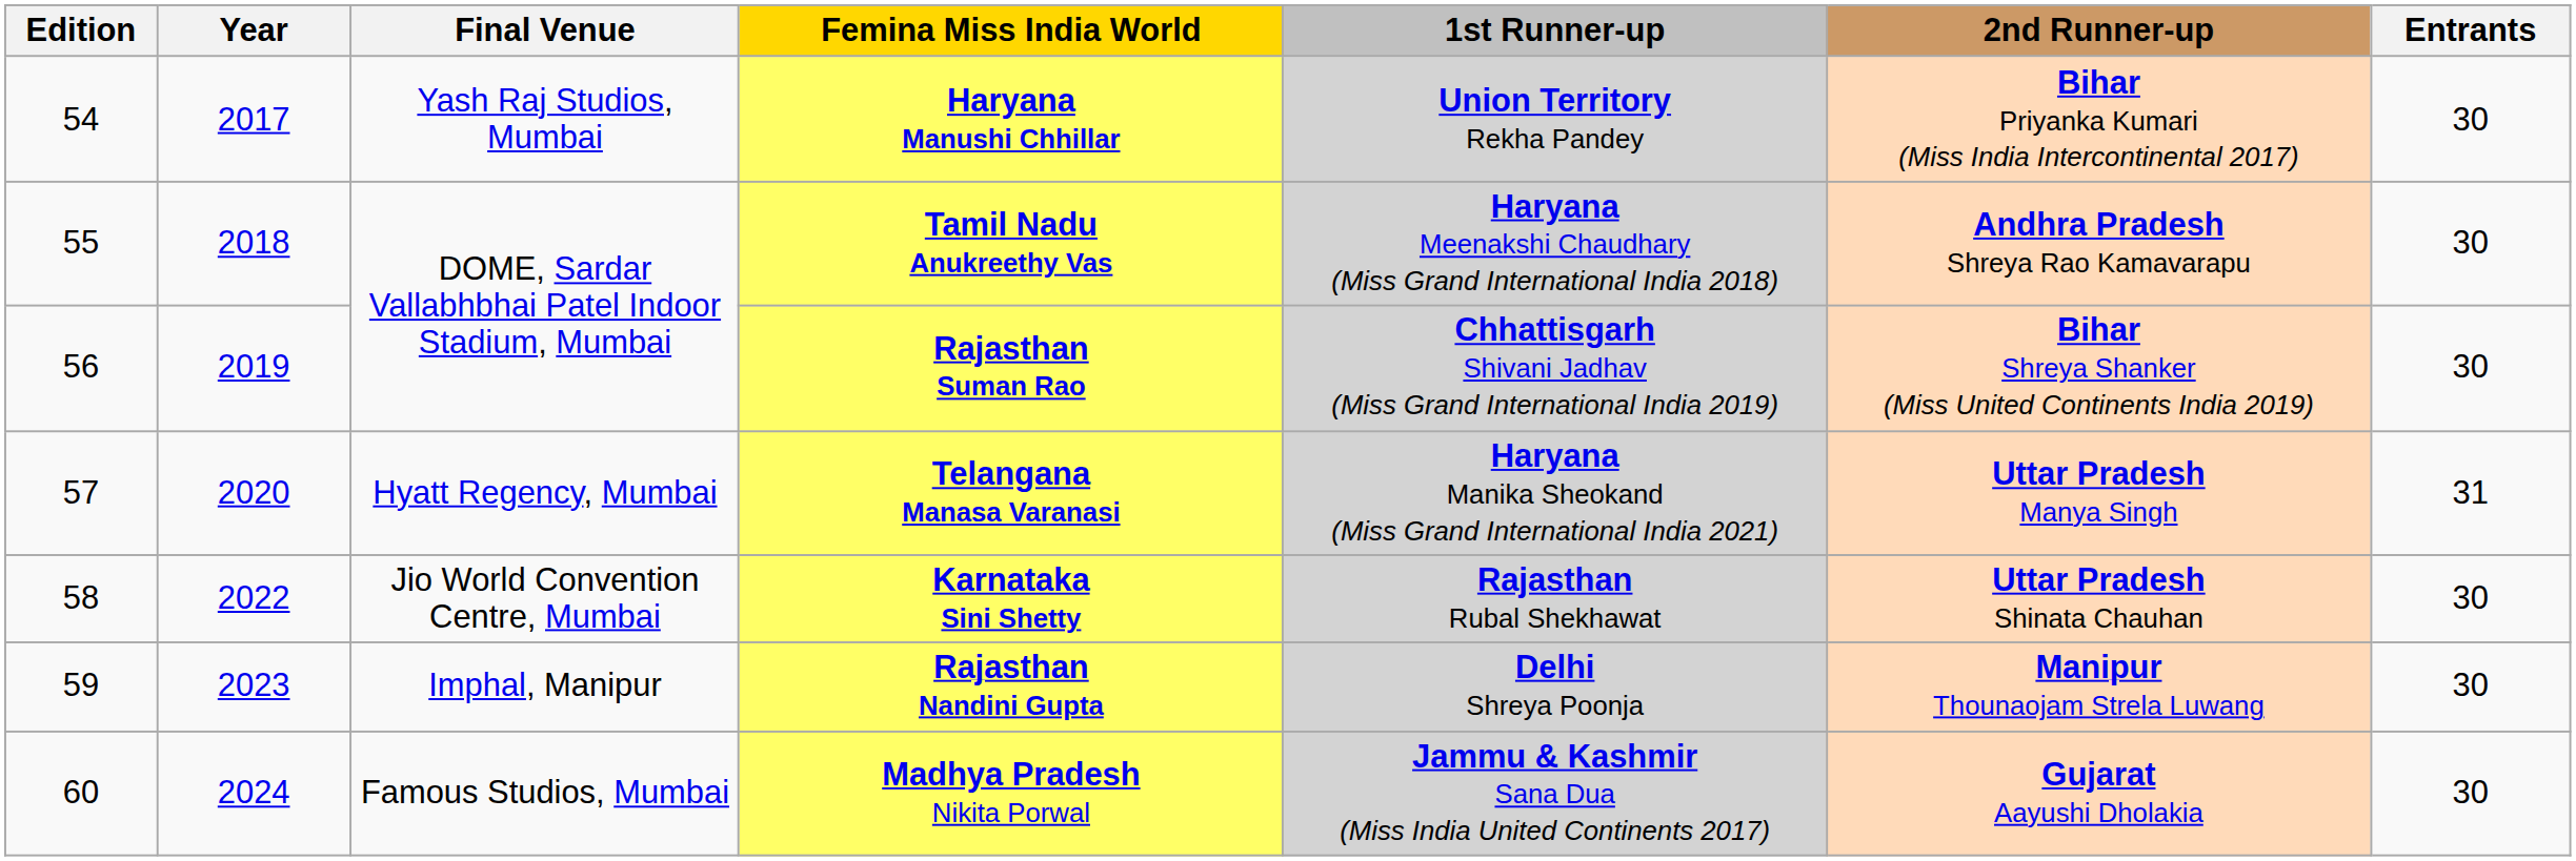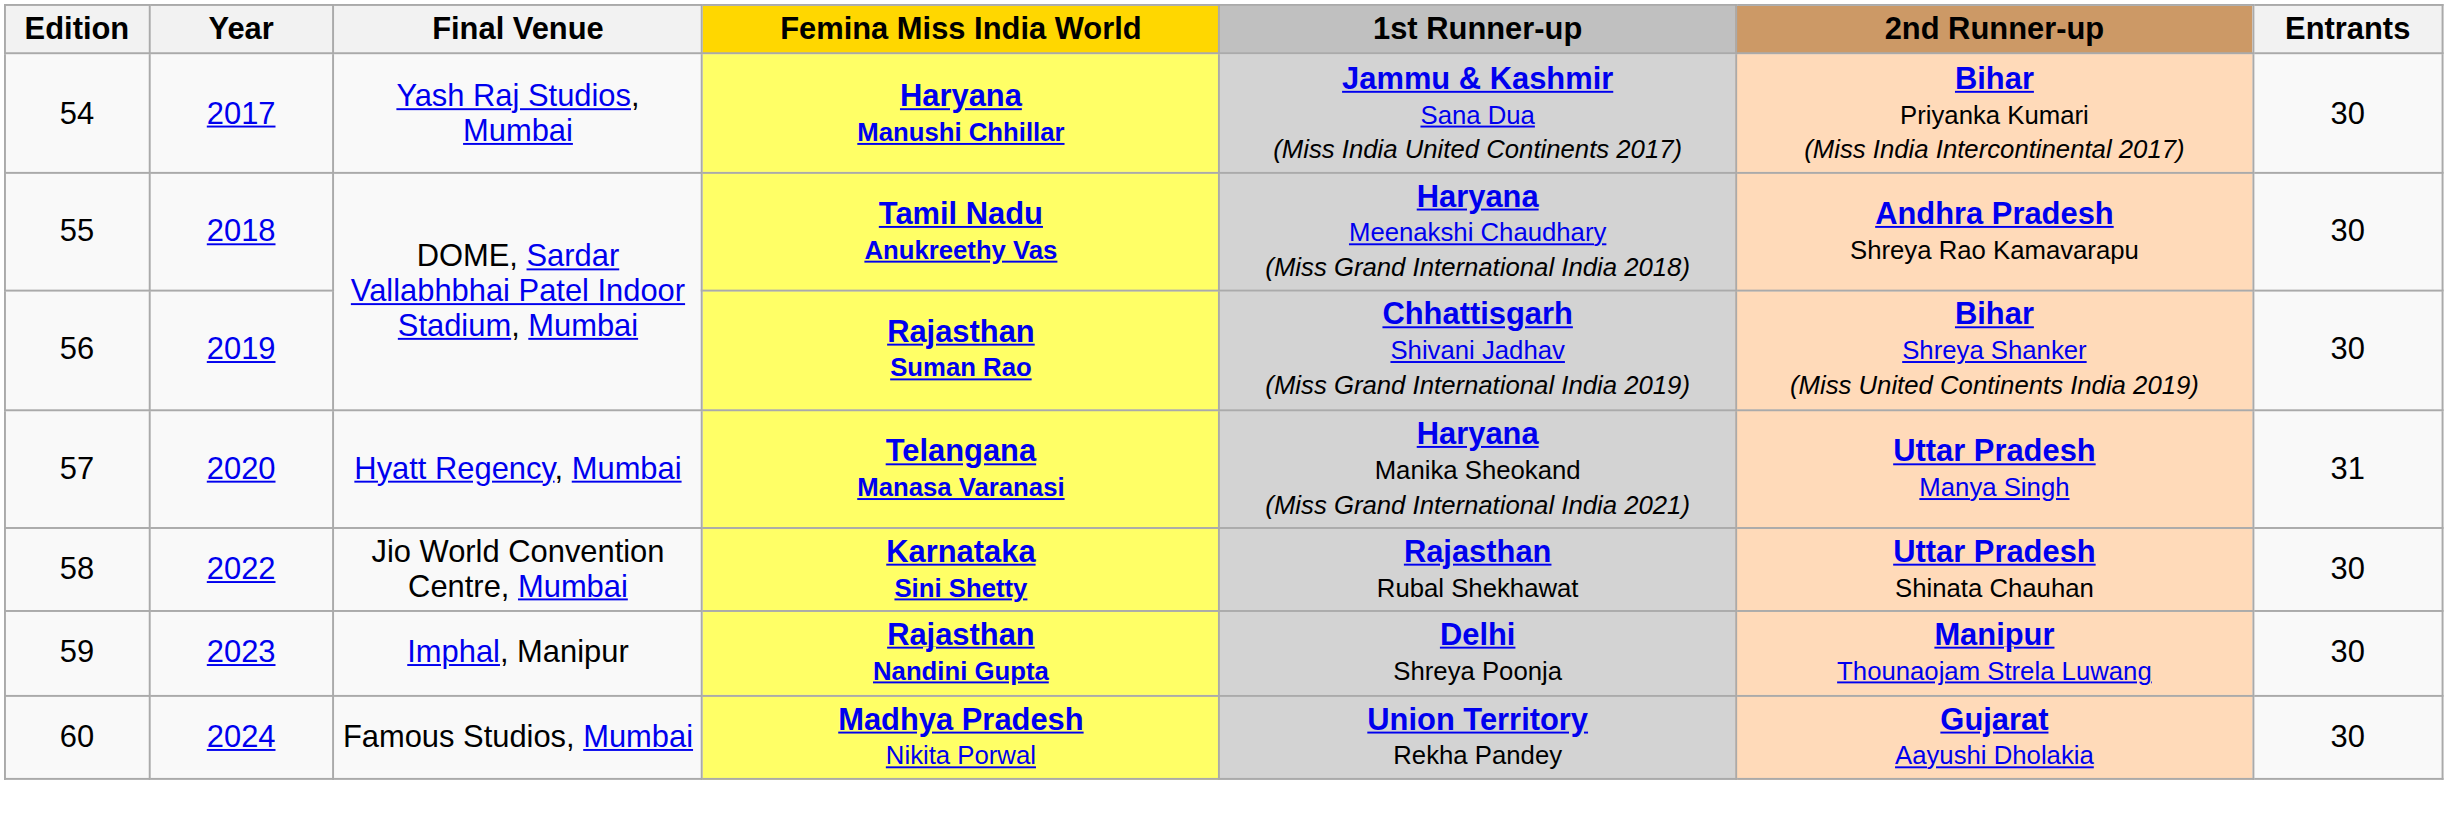 <table class="wikitable" style="text-align:center;width:100%">
 <tr>
 <th width=2%>Edition</th>
 <th width=5%>Year</th>
 <th width=10%>Final Venue</th>
 <th style="width:14%; background:gold;">Femina Miss India World</th>
 <th style="width:14%; background:silver;">1st Runner-up</th>
 <th style="width:14%; background:#c96;">2nd Runner-up</th>
 <th width=4%>Entrants</th>
 </tr>
 <tr>
 <td>54</td>
 <td><a href='#'>2017</a></td>
 <td><a href='#'>Yash Raj Studios</a>, <a href='#'>Mumbai</a></td>
 <td bgcolor="FFFF66"><strong><a href='#'>Haryana</a></strong><br><small><strong><a href='#'>Manushi Chhillar</a></strong></small></td>
-<td bgcolor="D3D3D3"><strong><a href='#'>Union Territory</a></strong><br><small>Rekha Pandey</small></td>
+<td bgcolor="D3D3D3"><strong><a href='#'>Jammu & Kashmir</a></strong><br><small><a href='#'>Sana Dua</a><br><em>(Miss India United Continents 2017)</em></small></td>
 <td bgcolor="FFDAB9"><strong><a href='#'>Bihar</a></strong><br><small>Priyanka Kumari<br><em>(Miss India Intercontinental 2017)</em></small></td>
 <td>30</td>
 </tr>
 <tr>
 <td>55</td>
 <td><a href='#'>2018</a></td>
 <td rowspan=2>DOME, <a href='#'>Sardar Vallabhbhai Patel Indoor Stadium</a>, <a href='#'>Mumbai</a></td>
 <td bgcolor="FFFF66"><strong><a href='#'>Tamil Nadu</a></strong><br><small><strong><a href='#'>Anukreethy Vas</a></strong></small></td>
 <td bgcolor="D3D3D3"><strong><a href='#'>Haryana</a></strong><br><small><a href='#'>Meenakshi Chaudhary</a><br><em>(Miss Grand International India 2018)</em></small></td>
 <td bgcolor="FFDAB9"><strong><a href='#'>Andhra Pradesh</a></strong><br><small>Shreya Rao Kamavarapu</small></td>
 <td>30</td>
 </tr>
 <tr>
 <td>56</td>
 <td><a href='#'>2019</a></td>
 <td bgcolor="FFFF66"><strong><a href='#'>Rajasthan</a></strong><br><small><strong><a href='#'>Suman Rao</a></strong></small></td>
 <td bgcolor="D3D3D3"><strong><a href='#'>Chhattisgarh</a></strong><br><small><a href='#'>Shivani Jadhav</a><br><em>(Miss Grand International India 2019)</em></small></td>
 <td bgcolor="FFDAB9"><strong><a href='#'>Bihar</a></strong><br><small><a href='#'>Shreya Shanker</a><br><em>(Miss United Continents India 2019)</em></small></td>
 <td>30</td>
 </tr>
 <tr>
 <td>57</td>
 <td><a href='#'>2020</a></td>
 <td><a href='#'>Hyatt Regency</a>, <a href='#'>Mumbai</a></td>
 <td bgcolor="FFFF66"><strong><a href='#'>Telangana</a></strong><br><small><strong><a href='#'>Manasa Varanasi</a></strong></small></td>
 <td bgcolor="D3D3D3"><strong><a href='#'>Haryana</a></strong><br><small>Manika Sheokand<br><em>(Miss Grand International India 2021)</em></small></td>
 <td bgcolor="FFDAB9"><strong><a href='#'>Uttar Pradesh</a></strong><br><small><a href='#'>Manya Singh</a></small></td>
 <td>31</td>
 </tr>
 <tr>
 <td>58</td>
 <td><a href='#'>2022</a></td>
 <td>Jio World Convention Centre, <a href='#'>Mumbai</a></td>
 <td bgcolor="FFFF66"><strong><a href='#'>Karnataka</a></strong><br><small><strong><a href='#'>Sini Shetty</a></strong></small></td>
 <td bgcolor="D3D3D3"><strong><a href='#'>Rajasthan</a></strong><br><small>Rubal Shekhawat</small></td>
 <td bgcolor="FFDAB9"><strong><a href='#'>Uttar Pradesh</a></strong><br><small>Shinata Chauhan</small></td>
 <td>30</td>
 </tr>
 <tr>
 <td>59</td>
 <td><a href='#'>2023</a></td>
 <td><a href='#'>Imphal</a>, Manipur</td>
 <td bgcolor="FFFF66"><strong><a href='#'>Rajasthan</a></strong><br><small><strong><a href='#'>Nandini Gupta</a></strong></small></td>
 <td bgcolor="D3D3D3"><strong><a href='#'>Delhi</a></strong><br><small>Shreya Poonja</small></td>
 <td bgcolor="FFDAB9"><strong><a href='#'>Manipur</a></strong><br><small><a href='#'>Thounaojam Strela Luwang</a></small></td>
 <td>30</td>
 </tr>
 <tr>
 <td>60</td>
 <td><a href='#'>2024</a></td>
 <td>Famous Studios, <a href='#'>Mumbai</a></td>
 <td bgcolor="FFFF66"><strong><a href='#'>Madhya Pradesh</a></strong><br><small><a href='#'>Nikita Porwal</a></small></td>
-<td bgcolor="D3D3D3"><strong><a href='#'>Jammu & Kashmir</a></strong><br><small><a href='#'>Sana Dua</a><br><em>(Miss India United Continents 2017)</em></small></td>
+<td bgcolor="D3D3D3"><strong><a href='#'>Union Territory</a></strong><br><small>Rekha Pandey</small></td>
 <td bgcolor="FFDAB9"><strong><a href='#'>Gujarat</a></strong><br><small><a href='#'>Aayushi Dholakia</a></small></td>
 <td>30</td>
 </tr>
 </table>
